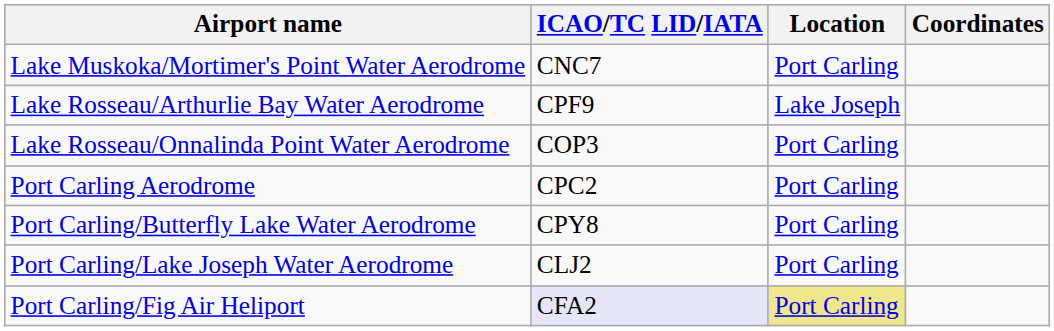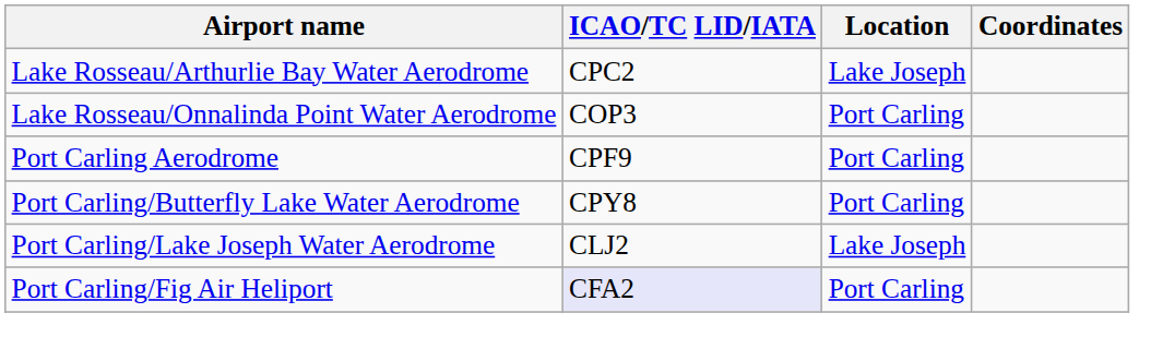 <table class="wikitable sortable" style="width:auto;">
 <tr>
 <th width="*">Airport name</th>
 <th width="*"><a href='#'>ICAO</a>/<a href='#'>TC</a> <a href='#'>LID</a>/<a href='#'>IATA</a></th>
 <th width="*">Location</th>
 <th width="*">Coordinates</th>
 </tr>
 <tr>
-<td><a href='#'>Lake Muskoka/Mortimer's Point Water Aerodrome</a></td>
-<td>CNC7</td>
-<td><a href='#'>Port Carling</a></td>
-<td></td>
-</tr>
-<tr>
 <td><a href='#'>Lake Rosseau/Arthurlie Bay Water Aerodrome</a></td>
-<td>CPF9</td>
+<td>CPC2</td>
 <td><a href='#'>Lake Joseph</a></td>
 <td></td>
 </tr>
 <tr>
 <td><a href='#'>Lake Rosseau/Onnalinda Point Water Aerodrome</a></td>
 <td>COP3</td>
 <td><a href='#'>Port Carling</a></td>
 <td></td>
 </tr>
 <tr>
 <td><a href='#'>Port Carling Aerodrome</a></td>
-<td>CPC2</td>
+<td>CPF9</td>
 <td><a href='#'>Port Carling</a></td>
 <td></td>
 </tr>
 <tr>
 <td><a href='#'>Port Carling/Butterfly Lake Water Aerodrome</a></td>
 <td>CPY8</td>
 <td><a href='#'>Port Carling</a></td>
 <td></td>
 </tr>
 <tr>
 <td><a href='#'>Port Carling/Lake Joseph Water Aerodrome</a></td>
 <td>CLJ2</td>
-<td><a href='#'>Port Carling</a></td>
+<td><a href='#'>Lake Joseph</a></td>
 <td></td>
 </tr>
 <tr>
 <td><a href='#'>Port Carling/Fig Air Heliport</a></td>
 <td style="background: lavender;">CFA2</td>
-<td style="background: khaki;"><a href='#'>Port Carling</a></td>
+<td><a href='#'>Port Carling</a></td>
 <td></td>
 </tr>
 </table>
